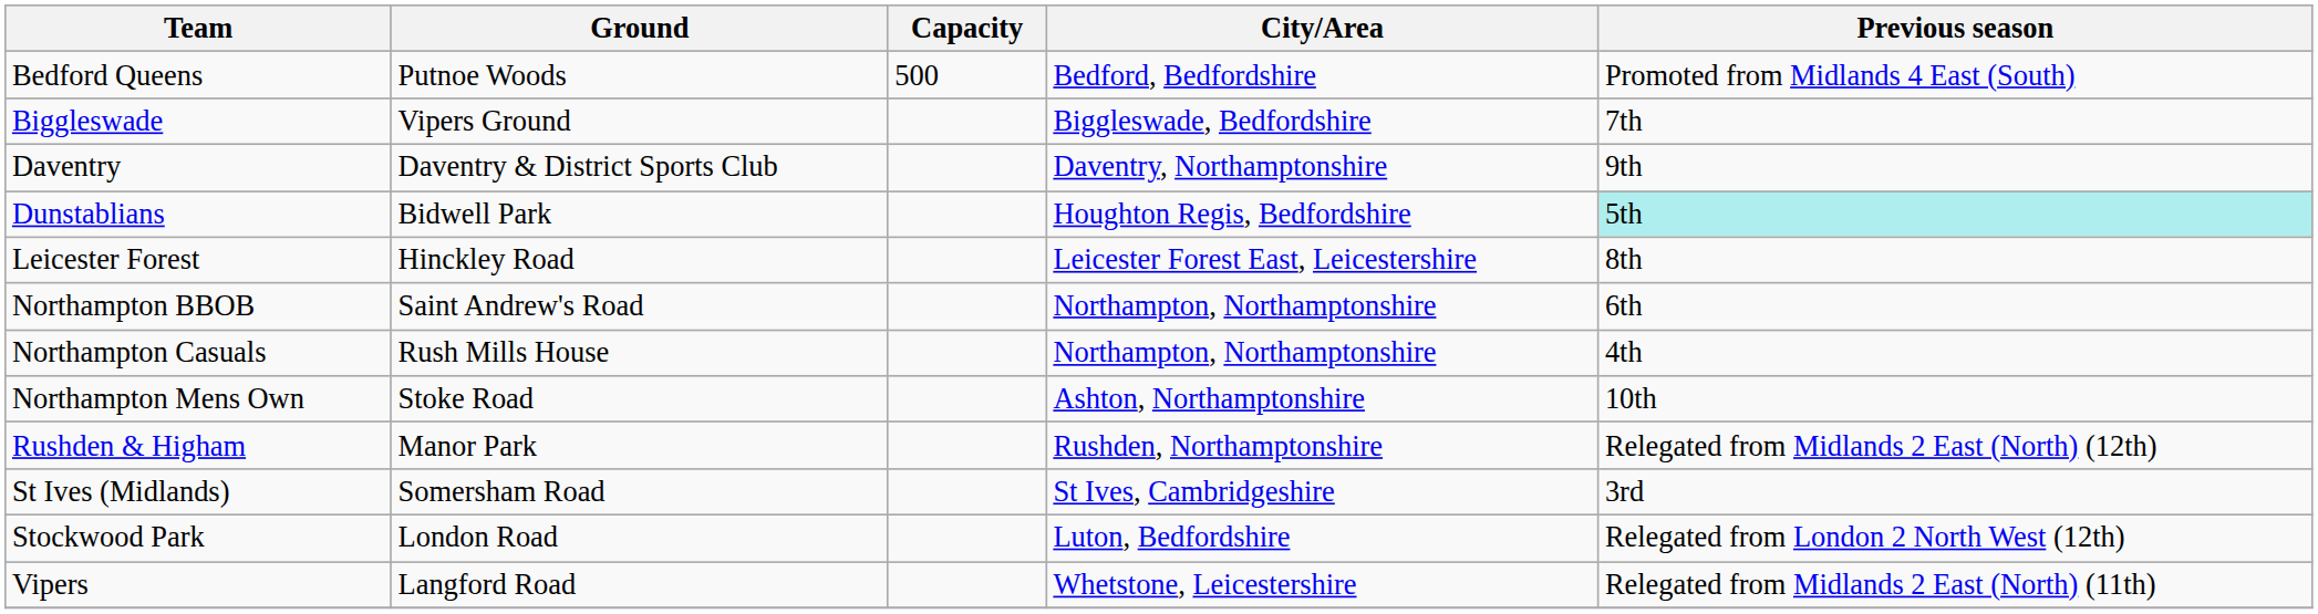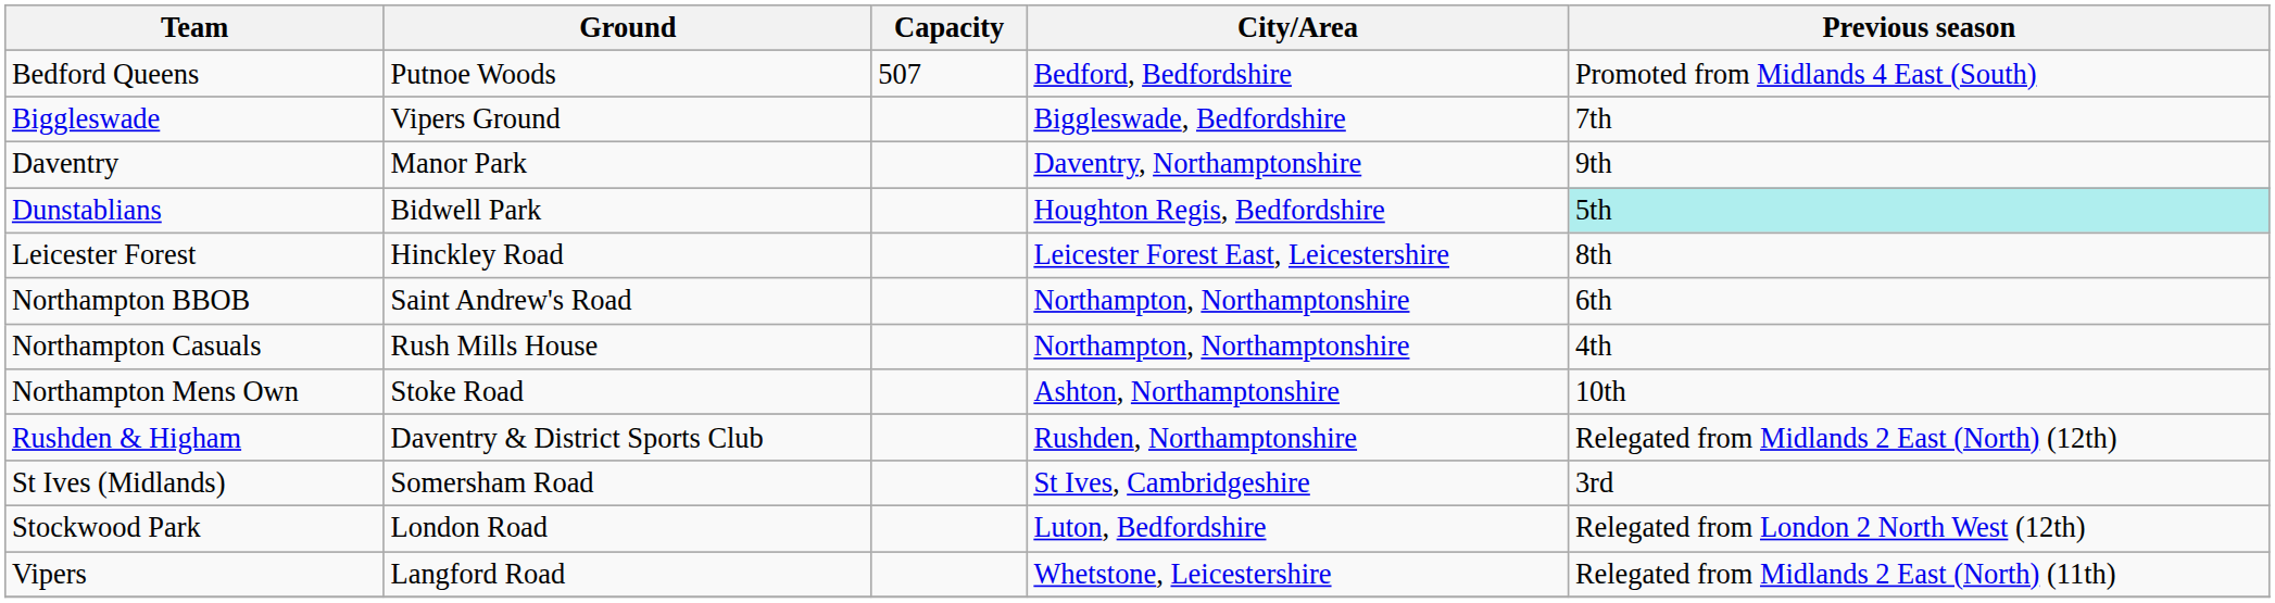 <table class="wikitable sortable" width=100%>
 <tr>
 <th>Team</th>
 <th>Ground</th>
 <th>Capacity</th>
 <th>City/Area</th>
 <th>Previous season</th>
 </tr>
 <tr>
 <td>Bedford Queens</td>
 <td>Putnoe Woods</td>
-<td>500</td>
+<td>507</td>
 <td><a href='#'>Bedford</a>, <a href='#'>Bedfordshire</a></td>
 <td>Promoted from <a href='#'>Midlands 4 East (South)</a></td>
 </tr>
 <tr>
 <td><a href='#'>Biggleswade</a></td>
 <td>Vipers Ground</td>
 <td></td>
 <td><a href='#'>Biggleswade</a>, <a href='#'>Bedfordshire</a></td>
 <td>7th</td>
 </tr>
 <tr>
 <td>Daventry</td>
-<td>Daventry & District Sports Club</td>
+<td>Manor Park</td>
 <td></td>
 <td><a href='#'>Daventry</a>, <a href='#'>Northamptonshire</a></td>
 <td>9th</td>
 </tr>
 <tr>
 <td><a href='#'>Dunstablians</a></td>
 <td>Bidwell Park</td>
 <td></td>
 <td><a href='#'>Houghton Regis</a>, <a href='#'>Bedfordshire</a></td>
 <td style="background: paleturquoise;">5th</td>
 </tr>
 <tr>
 <td>Leicester Forest</td>
 <td>Hinckley Road</td>
 <td></td>
 <td><a href='#'>Leicester Forest East</a>, <a href='#'>Leicestershire</a></td>
 <td>8th</td>
 </tr>
 <tr>
 <td>Northampton BBOB</td>
 <td>Saint Andrew's Road</td>
 <td></td>
 <td><a href='#'>Northampton</a>, <a href='#'>Northamptonshire</a></td>
 <td>6th</td>
 </tr>
 <tr>
 <td>Northampton Casuals</td>
 <td>Rush Mills House</td>
 <td></td>
 <td><a href='#'>Northampton</a>, <a href='#'>Northamptonshire</a></td>
 <td>4th</td>
 </tr>
 <tr>
 <td>Northampton Mens Own</td>
 <td>Stoke Road</td>
 <td></td>
 <td><a href='#'>Ashton</a>, <a href='#'>Northamptonshire</a></td>
 <td>10th</td>
 </tr>
 <tr>
 <td><a href='#'>Rushden & Higham</a></td>
-<td>Manor Park</td>
+<td>Daventry & District Sports Club</td>
 <td></td>
 <td><a href='#'>Rushden</a>, <a href='#'>Northamptonshire</a></td>
 <td>Relegated from <a href='#'>Midlands 2 East (North)</a> (12th)</td>
 </tr>
 <tr>
 <td>St Ives (Midlands)</td>
 <td>Somersham Road</td>
 <td></td>
 <td><a href='#'>St Ives</a>, <a href='#'>Cambridgeshire</a></td>
 <td>3rd</td>
 </tr>
 <tr>
 <td>Stockwood Park</td>
 <td>London Road</td>
 <td></td>
 <td><a href='#'>Luton</a>, <a href='#'>Bedfordshire</a></td>
 <td>Relegated from <a href='#'>London 2 North West</a> (12th)</td>
 </tr>
 <tr>
 <td>Vipers</td>
 <td>Langford Road</td>
 <td></td>
 <td><a href='#'>Whetstone</a>, <a href='#'>Leicestershire</a></td>
 <td>Relegated from <a href='#'>Midlands 2 East (North)</a> (11th)</td>
 </tr>
 <tr>
 </tr>
 </table>
